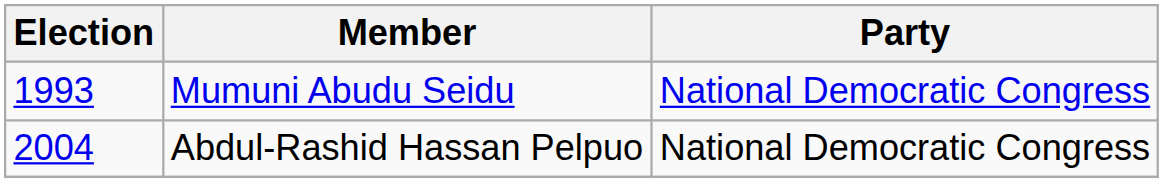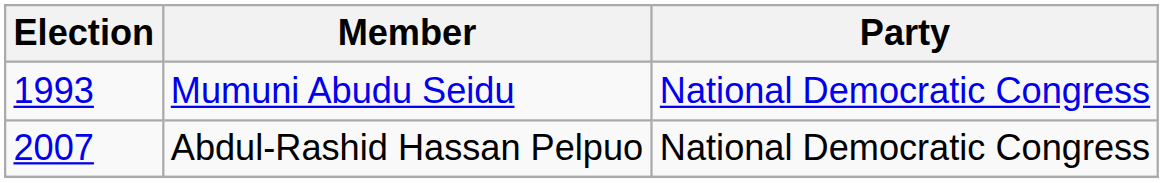 <table class="wikitable">
 <tr>
 <th>Election</th>
 <th>Member</th>
 <th>Party</th>
 </tr>
 <tr>
 <td><a href='#'>1993</a></td>
 <td><a href='#'>Mumuni Abudu Seidu</a></td>
 <td><a href='#'>National Democratic Congress</a></td>
 </tr>
 <tr>
-<td><a href='#'>2004</a></td>
+<td><a href='#'>2007</a></td>
 <td>Abdul-Rashid Hassan Pelpuo</td>
 <td>National Democratic Congress</td>
 </tr>
 <tr>
 </tr>
 </table>
